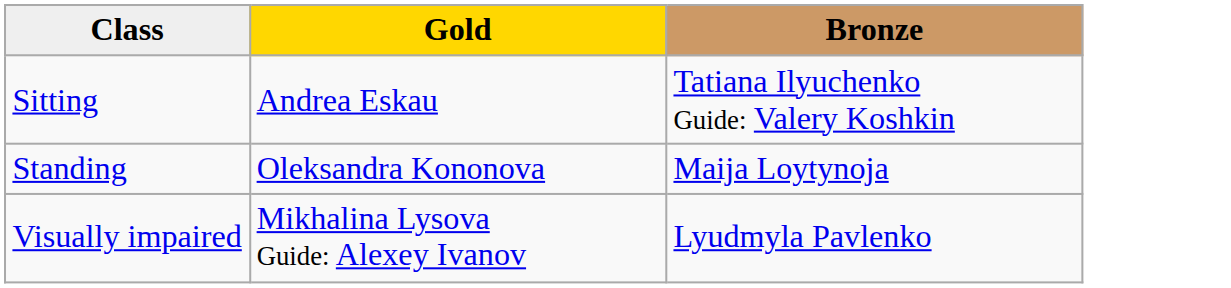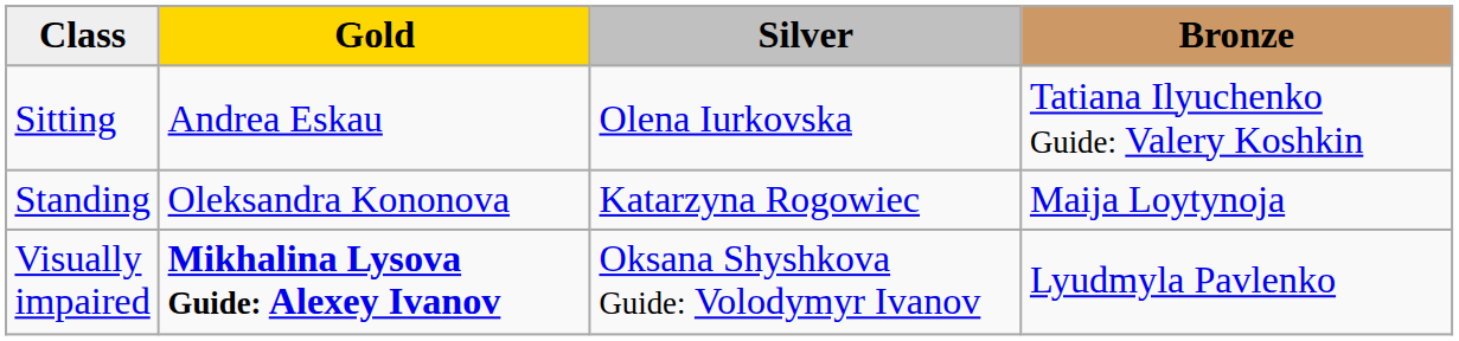 <table class="wikitable" style="text-align:left">
 <tr align="center">
 <td bgcolor=efefef><strong>Class</strong></td>
 <td width=200 bgcolor=gold><strong>Gold</strong></td>
+<td width=200 bgcolor=silver><strong>Silver</strong></td>
 <td width=200 bgcolor=CC9966><strong>Bronze</strong></td>
 </tr>
 <tr>
 <td><a href='#'>Sitting</a></td>
 <td><a href='#'>Andrea Eskau</a><br><em></em></td>
+<td><a href='#'>Olena Iurkovska</a><br><em></em></td>
 <td><a href='#'>Tatiana Ilyuchenko</a><br><small>Guide:</small> <a href='#'>Valery Koshkin</a><br><em></em></td>
 </tr>
 <tr>
 <td><a href='#'>Standing</a></td>
 <td><a href='#'>Oleksandra Kononova</a><br><em></em></td>
+<td><a href='#'>Katarzyna Rogowiec</a><br><em></em></td>
 <td><a href='#'>Maija Loytynoja</a><br><em></em></td>
 </tr>
 <tr>
 <td><a href='#'>Visually impaired</a></td>
-<td><a href='#'>Mikhalina Lysova</a><br><small>Guide:</small> <a href='#'>Alexey Ivanov</a><br><em></em></td>
+<td><strong><a href='#'>Mikhalina Lysova</a><br><small>Guide:</small> <a href='#'>Alexey Ivanov</a><br><em></em></strong></td>
+<td><a href='#'>Oksana Shyshkova</a><br><small>Guide:</small> <a href='#'>Volodymyr Ivanov</a><br><em></em></td>
 <td><a href='#'>Lyudmyla Pavlenko</a><br><em></em></td>
 </tr>
 </table>
